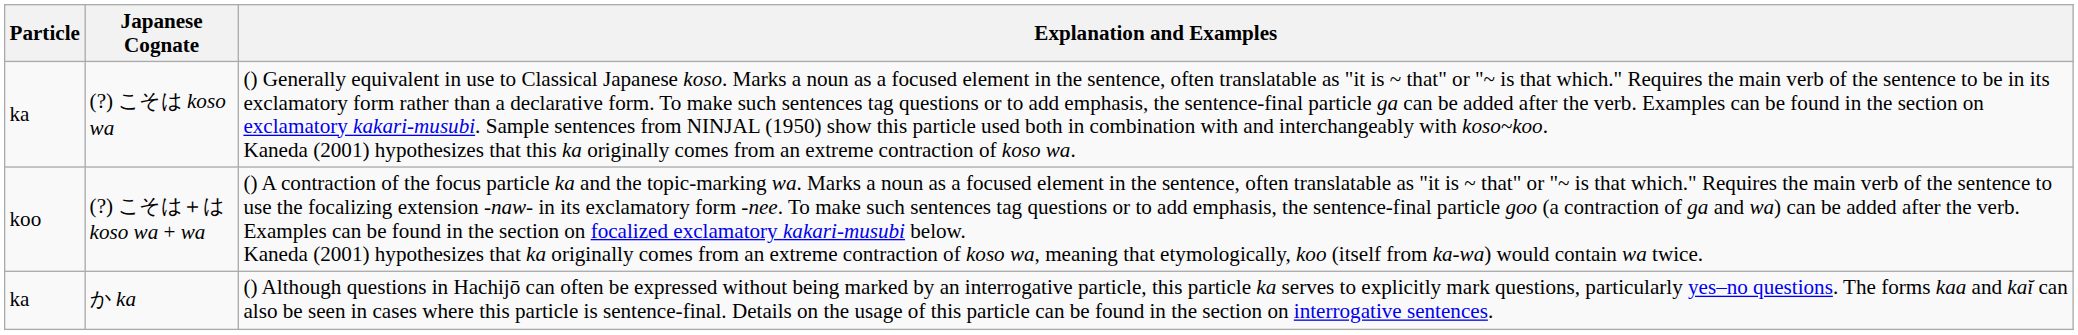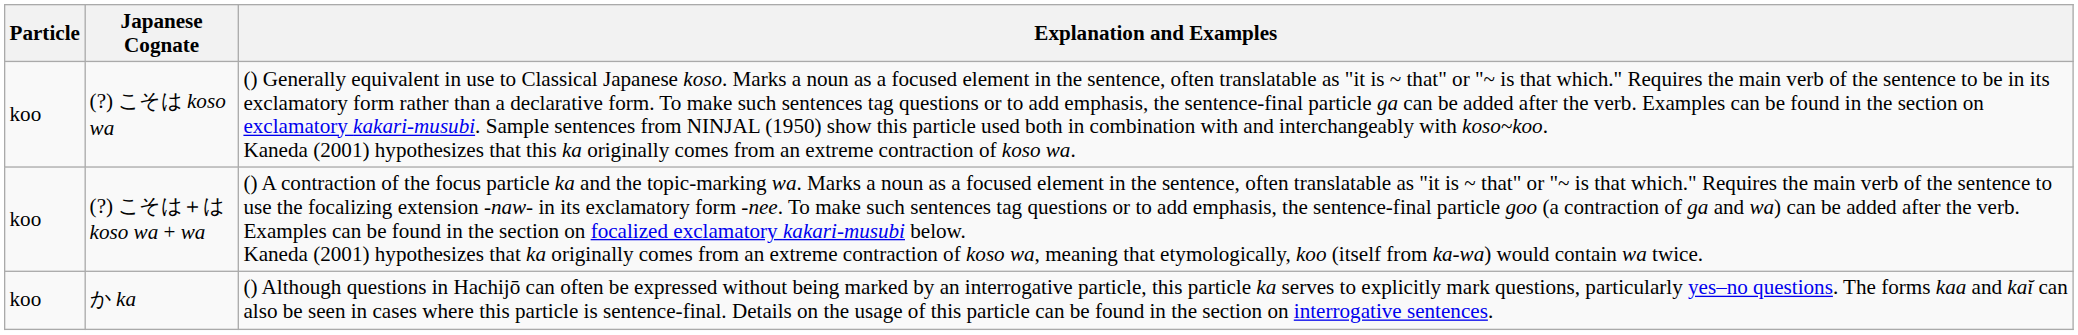 <table class="wikitable">
 <tr>
 <th>Particle</th>
 <th>Japanese Cognate</th>
 <th>Explanation and Examples</th>
 </tr>
 <tr>
-<td>ka</td>
+<td>koo</td>
 <td>(?) こそは <em>koso wa</em></td>
 <td>(<strong></strong>) Generally equivalent in use to Classical Japanese  <em>koso</em>. Marks a noun as a focused element in the sentence, often translatable as "it is ~ that" or "~ is that which." Requires the main verb of the sentence to be in its exclamatory form rather than a declarative form. To make such sentences tag questions or to add emphasis, the sentence-final particle <em>ga</em> can be added after the verb. Examples can be found in the section on <a href='#'>exclamatory <em>kakari-musubi</em></a>. Sample sentences from NINJAL (1950) show this particle used both in combination with and interchangeably with <em>koso~koo</em>.<br>Kaneda (2001) hypothesizes that this <em>ka</em> originally comes from an extreme contraction of <em>koso wa</em>.</td>
 </tr>
 <tr>
 <td>koo</td>
 <td>(?) こそは＋は <em>koso wa</em> + <em>wa</em></td>
 <td>(<strong></strong>) A contraction of the focus particle <em>ka</em> and the topic-marking <em>wa</em>. Marks a noun as a focused element in the sentence, often translatable as "it is ~ that" or "~ is that which." Requires the main verb of the sentence to use the focalizing extension <em>-naw-</em> in its exclamatory form <em>-nee</em>. To make such sentences tag questions or to add emphasis, the sentence-final particle <em>goo</em> (a contraction of <em>ga</em> and <em>wa</em>) can be added after the verb. Examples can be found in the section on <a href='#'>focalized exclamatory <em>kakari-musubi</em></a> below.<br>Kaneda (2001) hypothesizes that <em>ka</em> originally comes from an extreme contraction of <em>koso wa</em>, meaning that etymologically, <em>koo</em> (itself from <em>ka-wa</em>) would contain <em>wa</em> twice.</td>
 </tr>
 <tr>
-<td>ka</td>
+<td>koo</td>
 <td>か <em>ka</em></td>
 <td>(<strong></strong>) Although questions in Hachijō can often be expressed without being marked by an interrogative particle, this particle <em>ka</em> serves to explicitly mark questions, particularly <a href='#'>yes–no questions</a>. The forms <em>kaa</em> and <em>kaĭ</em> can also be seen in cases where this particle is sentence-final. Details on the usage of this particle can be found in the section on <a href='#'>interrogative sentences</a>.</td>
 </tr>
 </table>
